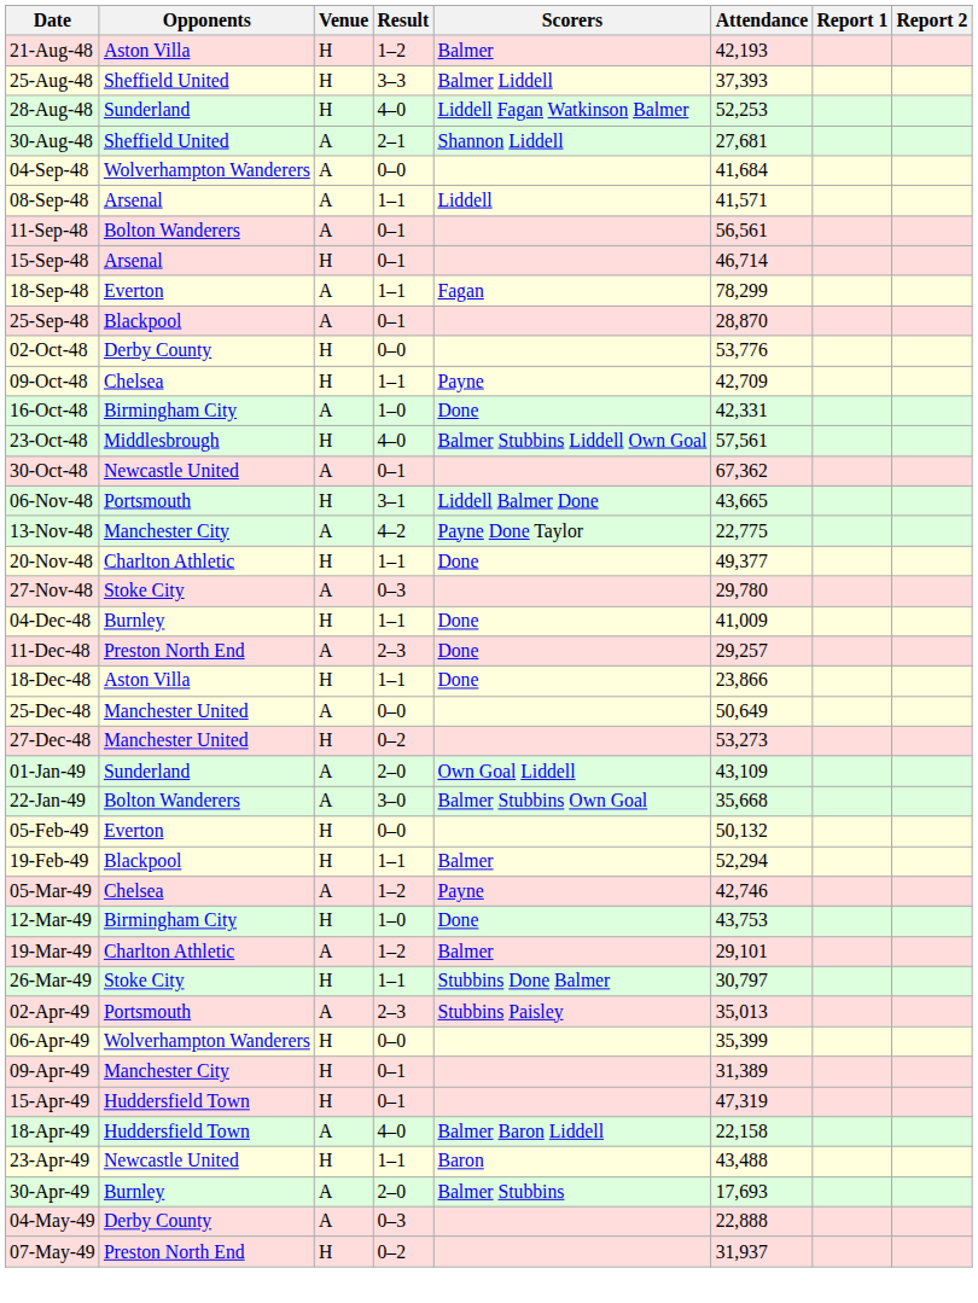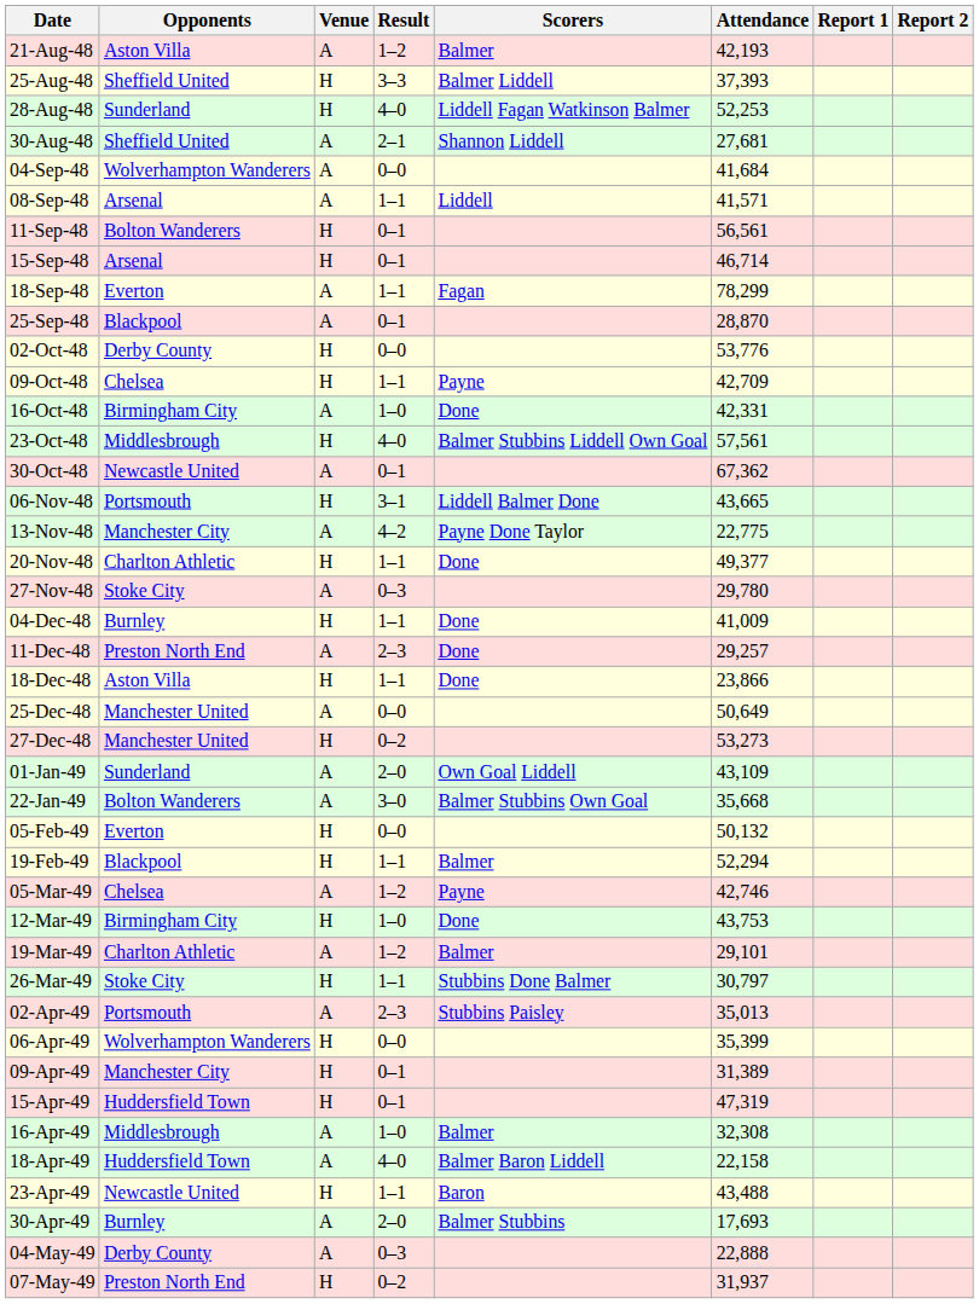 <table class=wikitable>
 <tr>
 <th>Date</th>
 <th>Opponents</th>
 <th>Venue</th>
 <th>Result</th>
 <th>Scorers</th>
 <th>Attendance</th>
 <th>Report 1</th>
 <th>Report 2</th>
 </tr>
 <tr bgcolor="#ffdddd">
 <td>21-Aug-48</td>
 <td><a href='#'>Aston Villa</a></td>
-<td>H</td>
+<td>A</td>
 <td>1–2</td>
 <td><a href='#'>Balmer</a> </td>
 <td>42,193</td>
 <td></td>
 <td></td>
 </tr>
 <tr bgcolor="#ffffdd">
 <td>25-Aug-48</td>
 <td><a href='#'>Sheffield United</a></td>
 <td>H</td>
 <td>3–3</td>
 <td><a href='#'>Balmer</a> <a href='#'>Liddell</a></td>
 <td>37,393</td>
 <td></td>
 <td></td>
 </tr>
 <tr bgcolor="#ddffdd">
 <td>28-Aug-48</td>
 <td><a href='#'>Sunderland</a></td>
 <td>H</td>
 <td>4–0</td>
 <td><a href='#'>Liddell</a>  <a href='#'>Fagan</a>  <a href='#'>Watkinson</a> <a href='#'>Balmer</a> </td>
 <td>52,253</td>
 <td></td>
 <td></td>
 </tr>
 <tr bgcolor="#ddffdd">
 <td>30-Aug-48</td>
 <td><a href='#'>Sheffield United</a></td>
 <td>A</td>
 <td>2–1</td>
 <td><a href='#'>Shannon</a>  <a href='#'>Liddell</a> </td>
 <td>27,681</td>
 <td></td>
 <td></td>
 </tr>
 <tr bgcolor="#ffffdd">
 <td>04-Sep-48</td>
 <td><a href='#'>Wolverhampton Wanderers</a></td>
 <td>A</td>
 <td>0–0</td>
 <td></td>
 <td>41,684</td>
 <td></td>
 <td></td>
 </tr>
 <tr bgcolor="#ffffdd">
 <td>08-Sep-48</td>
 <td><a href='#'>Arsenal</a></td>
 <td>A</td>
 <td>1–1</td>
 <td><a href='#'>Liddell</a> </td>
 <td>41,571</td>
 <td></td>
 <td></td>
 </tr>
 <tr bgcolor="#ffdddd">
 <td>11-Sep-48</td>
 <td><a href='#'>Bolton Wanderers</a></td>
-<td>A</td>
+<td>H</td>
 <td>0–1</td>
 <td></td>
 <td>56,561</td>
 <td></td>
 <td></td>
 </tr>
 <tr bgcolor="#ffdddd">
 <td>15-Sep-48</td>
 <td><a href='#'>Arsenal</a></td>
 <td>H</td>
 <td>0–1</td>
 <td></td>
 <td>46,714</td>
 <td></td>
 <td></td>
 </tr>
 <tr bgcolor="#ffffdd">
 <td>18-Sep-48</td>
 <td><a href='#'>Everton</a></td>
 <td>A</td>
 <td>1–1</td>
 <td><a href='#'>Fagan</a> </td>
 <td>78,299</td>
 <td></td>
 <td></td>
 </tr>
 <tr bgcolor="#ffdddd">
 <td>25-Sep-48</td>
 <td><a href='#'>Blackpool</a></td>
 <td>A</td>
 <td>0–1</td>
 <td></td>
 <td>28,870</td>
 <td></td>
 <td></td>
 </tr>
 <tr bgcolor="#ffffdd">
 <td>02-Oct-48</td>
 <td><a href='#'>Derby County</a></td>
 <td>H</td>
 <td>0–0</td>
 <td></td>
 <td>53,776</td>
 <td></td>
 <td></td>
 </tr>
 <tr bgcolor="#ffffdd">
 <td>09-Oct-48</td>
 <td><a href='#'>Chelsea</a></td>
 <td>H</td>
 <td>1–1</td>
 <td><a href='#'>Payne</a> </td>
 <td>42,709</td>
 <td></td>
 <td></td>
 </tr>
 <tr bgcolor="#ddffdd">
 <td>16-Oct-48</td>
 <td><a href='#'>Birmingham City</a></td>
 <td>A</td>
 <td>1–0</td>
 <td><a href='#'>Done</a> </td>
 <td>42,331</td>
 <td></td>
 <td></td>
 </tr>
 <tr bgcolor="#ddffdd">
 <td>23-Oct-48</td>
 <td><a href='#'>Middlesbrough</a></td>
 <td>H</td>
 <td>4–0</td>
 <td><a href='#'>Balmer</a>  <a href='#'>Stubbins</a>  <a href='#'>Liddell</a>  <a href='#'>Own Goal</a> </td>
 <td>57,561</td>
 <td></td>
 <td></td>
 </tr>
 <tr bgcolor="#ffdddd">
 <td>30-Oct-48</td>
 <td><a href='#'>Newcastle United</a></td>
 <td>A</td>
 <td>0–1</td>
 <td></td>
 <td>67,362</td>
 <td></td>
 <td></td>
 </tr>
 <tr bgcolor="#ddffdd">
 <td>06-Nov-48</td>
 <td><a href='#'>Portsmouth</a></td>
 <td>H</td>
 <td>3–1</td>
 <td><a href='#'>Liddell</a>  <a href='#'>Balmer</a>  <a href='#'>Done</a> </td>
 <td>43,665</td>
 <td></td>
 <td></td>
 </tr>
 <tr bgcolor="#ddffdd">
 <td>13-Nov-48</td>
 <td><a href='#'>Manchester City</a></td>
 <td>A</td>
 <td>4–2</td>
 <td><a href='#'>Payne</a>  <a href='#'>Done</a>  Taylor </td>
 <td>22,775</td>
 <td></td>
 <td></td>
 </tr>
 <tr bgcolor="#ffffdd">
 <td>20-Nov-48</td>
 <td><a href='#'>Charlton Athletic</a></td>
 <td>H</td>
 <td>1–1</td>
 <td><a href='#'>Done</a> </td>
 <td>49,377</td>
 <td></td>
 <td></td>
 </tr>
 <tr bgcolor="#ffdddd">
 <td>27-Nov-48</td>
 <td><a href='#'>Stoke City</a></td>
 <td>A</td>
 <td>0–3</td>
 <td></td>
 <td>29,780</td>
 <td></td>
 <td></td>
 </tr>
 <tr bgcolor="#ffffdd">
 <td>04-Dec-48</td>
 <td><a href='#'>Burnley</a></td>
 <td>H</td>
 <td>1–1</td>
 <td><a href='#'>Done</a> </td>
 <td>41,009</td>
 <td></td>
 <td></td>
 </tr>
 <tr bgcolor="#ffdddd">
 <td>11-Dec-48</td>
 <td><a href='#'>Preston North End</a></td>
 <td>A</td>
 <td>2–3</td>
 <td><a href='#'>Done</a> </td>
 <td>29,257</td>
 <td></td>
 <td></td>
 </tr>
 <tr bgcolor="#ffffdd">
 <td>18-Dec-48</td>
 <td><a href='#'>Aston Villa</a></td>
 <td>H</td>
 <td>1–1</td>
 <td><a href='#'>Done</a> </td>
 <td>23,866</td>
 <td></td>
 <td></td>
 </tr>
 <tr bgcolor="#ffffdd">
 <td>25-Dec-48</td>
 <td><a href='#'>Manchester United</a></td>
 <td>A</td>
 <td>0–0</td>
 <td></td>
 <td>50,649</td>
 <td></td>
 <td></td>
 </tr>
 <tr bgcolor="#ffdddd">
 <td>27-Dec-48</td>
 <td><a href='#'>Manchester United</a></td>
 <td>H</td>
 <td>0–2</td>
 <td></td>
 <td>53,273</td>
 <td></td>
 <td></td>
 </tr>
 <tr bgcolor="#ddffdd">
 <td>01-Jan-49</td>
 <td><a href='#'>Sunderland</a></td>
 <td>A</td>
 <td>2–0</td>
 <td><a href='#'>Own Goal</a>  <a href='#'>Liddell</a> </td>
 <td>43,109</td>
 <td></td>
 <td></td>
 </tr>
 <tr bgcolor="#ddffdd">
 <td>22-Jan-49</td>
 <td><a href='#'>Bolton Wanderers</a></td>
 <td>A</td>
 <td>3–0</td>
 <td><a href='#'>Balmer</a>  <a href='#'>Stubbins</a>  <a href='#'>Own Goal</a> </td>
 <td>35,668</td>
 <td></td>
 <td></td>
 </tr>
 <tr bgcolor="#ffffdd">
 <td>05-Feb-49</td>
 <td><a href='#'>Everton</a></td>
 <td>H</td>
 <td>0–0</td>
 <td></td>
 <td>50,132</td>
 <td></td>
 <td></td>
 </tr>
 <tr bgcolor="#ffffdd">
 <td>19-Feb-49</td>
 <td><a href='#'>Blackpool</a></td>
 <td>H</td>
 <td>1–1</td>
 <td><a href='#'>Balmer</a> </td>
 <td>52,294</td>
 <td></td>
 <td></td>
 </tr>
 <tr bgcolor="#ffdddd">
 <td>05-Mar-49</td>
 <td><a href='#'>Chelsea</a></td>
 <td>A</td>
 <td>1–2</td>
 <td><a href='#'>Payne</a> </td>
 <td>42,746</td>
 <td></td>
 <td></td>
 </tr>
 <tr bgcolor="#ddffdd">
 <td>12-Mar-49</td>
 <td><a href='#'>Birmingham City</a></td>
 <td>H</td>
 <td>1–0</td>
 <td><a href='#'>Done</a> </td>
 <td>43,753</td>
 <td></td>
 <td></td>
 </tr>
 <tr bgcolor="#ffdddd">
 <td>19-Mar-49</td>
 <td><a href='#'>Charlton Athletic</a></td>
 <td>A</td>
 <td>1–2</td>
 <td><a href='#'>Balmer</a> </td>
 <td>29,101</td>
 <td></td>
 <td></td>
 </tr>
 <tr bgcolor="#ddffdd">
 <td>26-Mar-49</td>
 <td><a href='#'>Stoke City</a></td>
 <td>H</td>
 <td>1–1</td>
 <td><a href='#'>Stubbins</a> <a href='#'>Done</a>  <a href='#'>Balmer</a> </td>
 <td>30,797</td>
 <td></td>
 <td></td>
 </tr>
 <tr bgcolor="#ffdddd">
 <td>02-Apr-49</td>
 <td><a href='#'>Portsmouth</a></td>
 <td>A</td>
 <td>2–3</td>
 <td><a href='#'>Stubbins</a>  <a href='#'>Paisley</a> </td>
 <td>35,013</td>
 <td></td>
 <td></td>
 </tr>
 <tr bgcolor="#ffffdd">
 <td>06-Apr-49</td>
 <td><a href='#'>Wolverhampton Wanderers</a></td>
 <td>H</td>
 <td>0–0</td>
 <td></td>
 <td>35,399</td>
 <td></td>
 <td></td>
 </tr>
 <tr bgcolor="#ffdddd">
 <td>09-Apr-49</td>
 <td><a href='#'>Manchester City</a></td>
 <td>H</td>
 <td>0–1</td>
 <td></td>
 <td>31,389</td>
 <td></td>
 <td></td>
 </tr>
 <tr bgcolor="#ffdddd">
 <td>15-Apr-49</td>
 <td><a href='#'>Huddersfield Town</a></td>
 <td>H</td>
 <td>0–1</td>
 <td></td>
 <td>47,319</td>
 <td></td>
 <td></td>
 </tr>
 <tr bgcolor="#ddffdd">
+<td>16-Apr-49</td>
+<td><a href='#'>Middlesbrough</a></td>
+<td>A</td>
+<td>1–0</td>
+<td><a href='#'>Balmer</a> </td>
+<td>32,308</td>
+<td></td>
+<td></td>
+</tr>
+<tr bgcolor="#ddffdd">
 <td>18-Apr-49</td>
 <td><a href='#'>Huddersfield Town</a></td>
 <td>A</td>
 <td>4–0</td>
 <td><a href='#'>Balmer</a>  <a href='#'>Baron</a>  <a href='#'>Liddell</a> </td>
 <td>22,158</td>
 <td></td>
 <td></td>
 </tr>
 <tr bgcolor="#ffffdd">
 <td>23-Apr-49</td>
 <td><a href='#'>Newcastle United</a></td>
 <td>H</td>
 <td>1–1</td>
 <td><a href='#'>Baron</a> </td>
 <td>43,488</td>
 <td></td>
 <td></td>
 </tr>
 <tr bgcolor="#ddffdd">
 <td>30-Apr-49</td>
 <td><a href='#'>Burnley</a></td>
 <td>A</td>
 <td>2–0</td>
 <td><a href='#'>Balmer</a>  <a href='#'>Stubbins</a> </td>
 <td>17,693</td>
 <td></td>
 <td></td>
 </tr>
 <tr bgcolor="#ffdddd">
 <td>04-May-49</td>
 <td><a href='#'>Derby County</a></td>
 <td>A</td>
 <td>0–3</td>
 <td></td>
 <td>22,888</td>
 <td></td>
 <td></td>
 </tr>
 <tr bgcolor="#ffdddd">
 <td>07-May-49</td>
 <td><a href='#'>Preston North End</a></td>
 <td>H</td>
 <td>0–2</td>
 <td></td>
 <td>31,937</td>
 <td></td>
 <td></td>
 </tr>
 </table>
